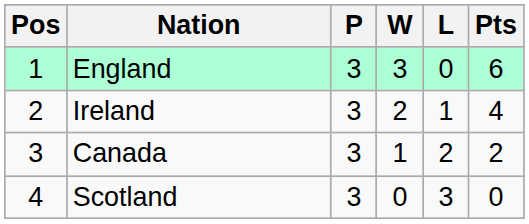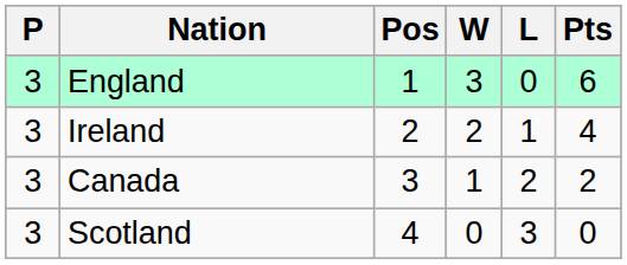 <table class="wikitable" style="font-size: 100%">
 <tr>
+<th width=20>P</th>
+<th width=150>Nation</th>
 <th width=20>Pos</th>
-<th width=150>Nation</th>
-<th width=20>P</th>
 <th width=20>W</th>
 <th width=20>L</th>
 <th width=20>Pts</th>
 </tr>
 <tr align=center style="background: #ADFFD6;">
+<td>3</td>
+<td align="left"> England</td>
 <td>1</td>
-<td align="left"> England</td>
-<td>3</td>
 <td>3</td>
 <td>0</td>
 <td>6</td>
 </tr>
 <tr align=center>
+<td>3</td>
+<td align="left"> Ireland</td>
 <td>2</td>
-<td align="left"> Ireland</td>
-<td>3</td>
 <td>2</td>
 <td>1</td>
 <td>4</td>
 </tr>
 <tr align=center>
 <td>3</td>
 <td align="left">  Canada</td>
 <td>3</td>
 <td>1</td>
 <td>2</td>
 <td>2</td>
 </tr>
 <tr align=center>
+<td>3</td>
+<td align="left"> Scotland</td>
 <td>4</td>
-<td align="left"> Scotland</td>
-<td>3</td>
 <td>0</td>
 <td>3</td>
 <td>0</td>
 </tr>
 </table>
